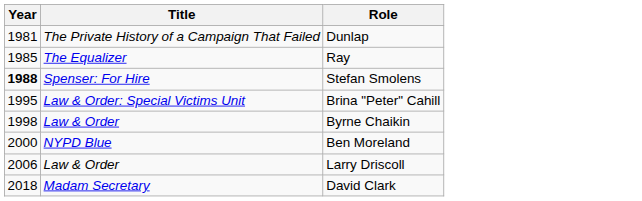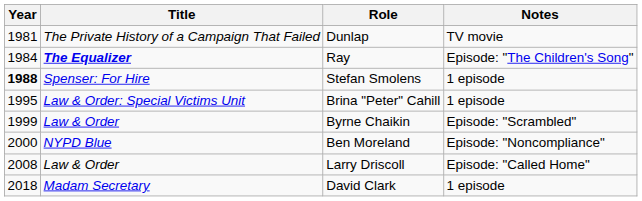 <table class="wikitable sortable">
 <tr>
 <th>Year</th>
 <th>Title</th>
 <th>Role</th>
+<th>Notes</th>
 </tr>
 <tr>
 <td>1981</td>
 <td><em>The Private History of a Campaign That Failed</em></td>
 <td>Dunlap</td>
+<td>TV movie</td>
 </tr>
 <tr>
-<td>1985</td>
-<td><em><a href='#'>The Equalizer</a></em></td>
+<td>1984</td>
+<td><strong><em><a href='#'>The Equalizer</a></em></strong></td>
 <td>Ray</td>
+<td>Episode: "<a href='#'>The Children's Song</a>"</td>
 </tr>
 <tr>
 <td><strong>1988</strong></td>
 <td><em><a href='#'>Spenser: For Hire</a></em></td>
 <td>Stefan Smolens</td>
+<td>1 episode</td>
 </tr>
 <tr>
 <td>1995</td>
 <td><em><a href='#'>Law & Order: Special Victims Unit</a></em></td>
 <td>Brina "Peter" Cahill</td>
+<td>1 episode</td>
 </tr>
 <tr>
-<td>1998</td>
+<td>1999</td>
 <td><em><a href='#'>Law & Order</a></em></td>
 <td>Byrne Chaikin</td>
+<td>Episode: "Scrambled"</td>
 </tr>
 <tr>
 <td>2000</td>
 <td><em><a href='#'>NYPD Blue</a></em></td>
 <td>Ben Moreland</td>
+<td>Episode: "Noncompliance"</td>
 </tr>
 <tr>
-<td>2006</td>
+<td>2008</td>
 <td><em>Law & Order</em></td>
 <td>Larry Driscoll</td>
+<td>Episode: "Called Home"</td>
 </tr>
 <tr>
 <td>2018</td>
 <td><em><a href='#'>Madam Secretary</a></em></td>
 <td>David Clark</td>
+<td>1 episode</td>
 </tr>
 </table>
